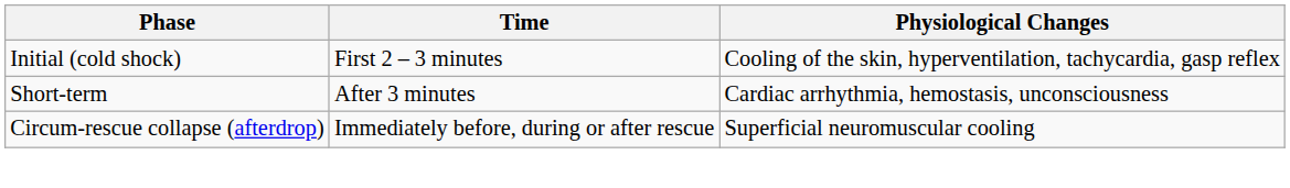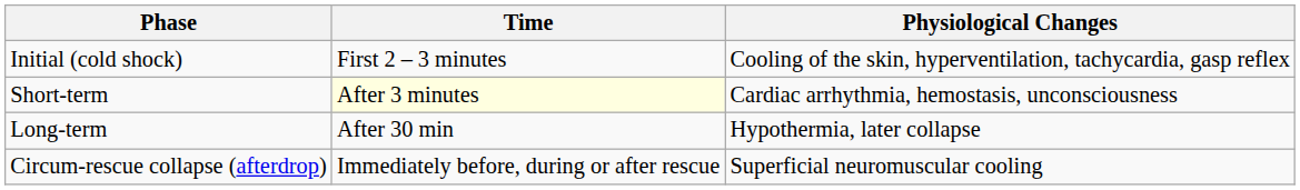 <table class="wikitable">
 <tr>
 <th>Phase</th>
 <th>Time</th>
 <th><strong>Physiological Changes</strong></th>
 </tr>
 <tr>
 <td>Initial (cold shock)</td>
 <td>First 2 – 3 minutes</td>
 <td>Cooling of the skin, hyperventilation, tachycardia, gasp reflex</td>
 </tr>
 <tr>
 <td>Short-term</td>
-<td>After 3 minutes</td>
+<td style="background: lightyellow;">After 3 minutes</td>
 <td>Cardiac arrhythmia, hemostasis, unconsciousness</td>
+</tr>
+<tr>
+<td>Long-term</td>
+<td>After 30 min</td>
+<td>Hypothermia, later collapse</td>
 </tr>
 <tr>
 <td>Circum-rescue collapse (<a href='#'>afterdrop</a>)</td>
 <td>Immediately before, during or after rescue</td>
 <td>Superficial neuromuscular cooling</td>
 </tr>
 </table>
